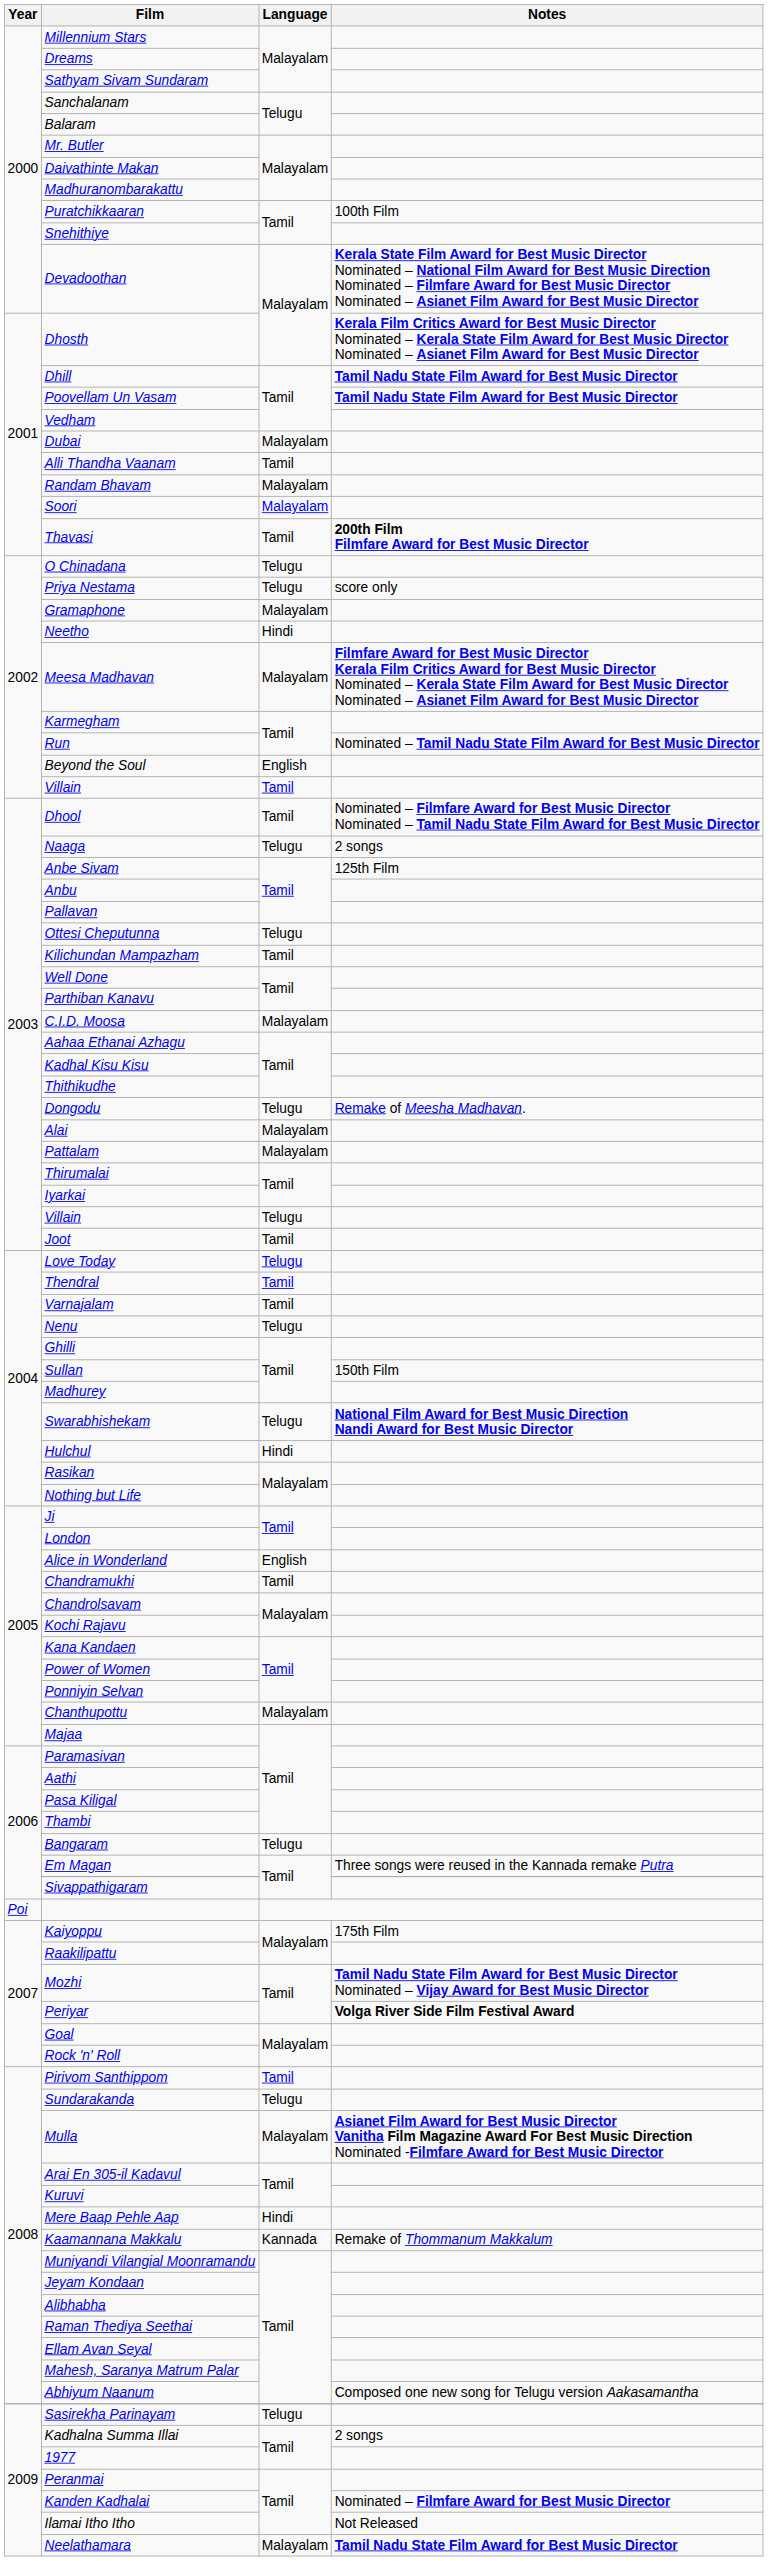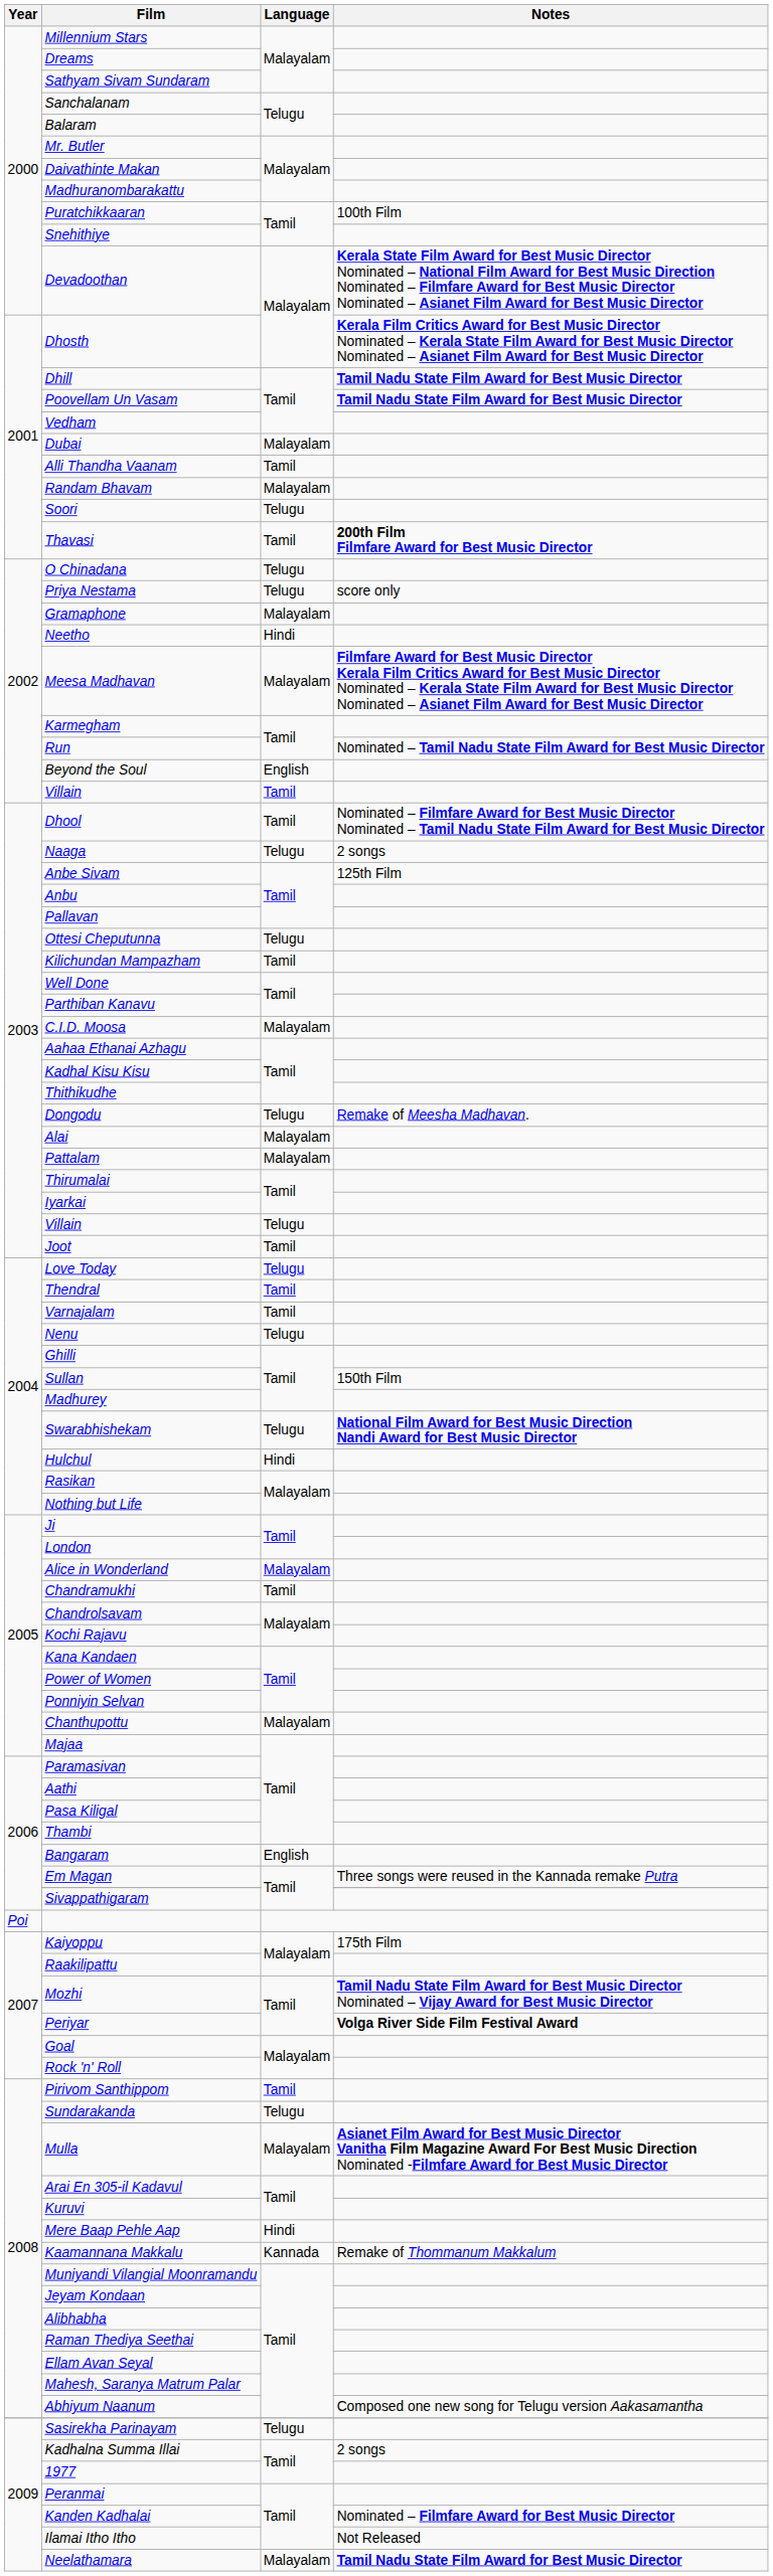 <table class="wikitable sortable">
 <tr>
 <th>Year</th>
 <th>Film</th>
 <th>Language</th>
 <th>Notes</th>
 </tr>
 <tr>
 <td rowspan="11">2000</td>
 <td><em><a href='#'>Millennium Stars</a></em></td>
 <td rowspan="3">Malayalam</td>
 <td></td>
 </tr>
 <tr>
 <td><em><a href='#'>Dreams</a></em></td>
 <td></td>
 </tr>
 <tr>
 <td><em><a href='#'>Sathyam Sivam Sundaram</a></em></td>
 <td></td>
 </tr>
 <tr>
 <td><em>Sanchalanam</em></td>
 <td rowspan="2">Telugu</td>
 <td></td>
 </tr>
 <tr>
 <td><em>Balaram</em></td>
 <td></td>
 </tr>
 <tr>
 <td><em><a href='#'>Mr. Butler</a></em></td>
 <td rowspan="3">Malayalam</td>
 <td></td>
 </tr>
 <tr>
 <td><em><a href='#'>Daivathinte Makan</a></em></td>
 <td></td>
 </tr>
 <tr>
 <td><em><a href='#'>Madhuranombarakattu</a></em></td>
 <td></td>
 </tr>
 <tr>
 <td><em><a href='#'>Puratchikkaaran</a></em></td>
 <td rowspan="2">Tamil</td>
 <td>100th Film</td>
 </tr>
 <tr>
 <td><em><a href='#'>Snehithiye</a></em></td>
 <td></td>
 </tr>
 <tr>
 <td><em><a href='#'>Devadoothan</a></em></td>
 <td rowspan="2">Malayalam</td>
 <td><strong><a href='#'>Kerala State Film Award for Best Music Director</a></strong> <br> Nominated – <strong><a href='#'>National Film Award for Best Music Direction</a></strong> <br> Nominated – <strong><a href='#'>Filmfare Award for Best Music Director</a></strong> <br> Nominated – <strong><a href='#'>Asianet Film Award for Best Music Director</a></strong></td>
 </tr>
 <tr>
 <td rowspan="9">2001</td>
 <td><em><a href='#'>Dhosth</a></em></td>
 <td><strong><a href='#'>Kerala Film Critics Award for Best Music Director</a></strong> <br> Nominated – <strong><a href='#'>Kerala State Film Award for Best Music Director</a></strong> <br> Nominated – <strong><a href='#'>Asianet Film Award for Best Music Director</a></strong></td>
 </tr>
 <tr>
 <td><em><a href='#'>Dhill</a></em></td>
 <td rowspan="3">Tamil</td>
 <td><strong><a href='#'>Tamil Nadu State Film Award for Best Music Director</a></strong></td>
 </tr>
 <tr>
 <td><em><a href='#'>Poovellam Un Vasam</a></em></td>
 <td><strong><a href='#'>Tamil Nadu State Film Award for Best Music Director</a></strong></td>
 </tr>
 <tr>
 <td><em><a href='#'>Vedham</a></em></td>
 <td></td>
 </tr>
 <tr>
 <td><em><a href='#'>Dubai</a></em></td>
 <td>Malayalam</td>
 <td></td>
 </tr>
 <tr>
 <td><em><a href='#'>Alli Thandha Vaanam</a></em></td>
 <td>Tamil</td>
 <td></td>
 </tr>
 <tr>
 <td><em><a href='#'>Randam Bhavam</a></em></td>
 <td>Malayalam</td>
 <td></td>
 </tr>
 <tr>
 <td><em><a href='#'>Soori</a></em></td>
-<td><a href='#'>Malayalam</a></td>
+<td>Telugu</td>
 <td></td>
 </tr>
 <tr>
 <td><em><a href='#'>Thavasi</a></em></td>
 <td>Tamil</td>
 <td><strong>200th Film<br><a href='#'>Filmfare Award for Best Music Director</a></strong></td>
 </tr>
 <tr>
 <td rowspan="09">2002</td>
 <td><em><a href='#'>O Chinadana</a></em></td>
 <td>Telugu</td>
 <td></td>
 </tr>
 <tr>
 <td><em><a href='#'>Priya Nestama</a></em></td>
 <td>Telugu</td>
 <td>score only</td>
 </tr>
 <tr>
 <td><em><a href='#'>Gramaphone</a></em></td>
 <td>Malayalam</td>
 <td></td>
 </tr>
 <tr>
 <td><em><a href='#'>Neetho</a></em></td>
 <td>Hindi</td>
 <td></td>
 </tr>
 <tr>
 <td><em><a href='#'>Meesa Madhavan</a></em></td>
 <td>Malayalam</td>
 <td><strong><a href='#'>Filmfare Award for Best Music Director</a></strong> <br> <strong><a href='#'>Kerala Film Critics Award for Best Music Director</a></strong> <br> Nominated – <strong><a href='#'>Kerala State Film Award for Best Music Director</a></strong> <br> Nominated – <strong><a href='#'>Asianet Film Award for Best Music Director</a></strong></td>
 </tr>
 <tr>
 <td><em><a href='#'>Karmegham</a></em></td>
 <td rowspan="2">Tamil</td>
 <td></td>
 </tr>
 <tr>
 <td><em><a href='#'>Run</a></em></td>
 <td>Nominated – <strong><a href='#'>Tamil Nadu State Film Award for Best Music Director</a></strong></td>
 </tr>
 <tr>
 <td><em>Beyond the Soul</em></td>
 <td>English</td>
 <td></td>
 </tr>
 <tr>
 <td><em><a href='#'>Villain</a></em></td>
 <td><a href='#'>Tamil</a></td>
 <td></td>
 </tr>
 <tr>
 <td rowspan="20">2003</td>
 <td><em><a href='#'>Dhool</a></em></td>
 <td>Tamil</td>
 <td>Nominated – <strong><a href='#'>Filmfare Award for Best Music Director</a></strong> <br>Nominated – <strong><a href='#'>Tamil Nadu State Film Award for Best Music Director</a></strong></td>
 </tr>
 <tr>
 <td><em><a href='#'>Naaga</a></em></td>
 <td>Telugu</td>
 <td>2 songs</td>
 </tr>
 <tr>
 <td><em><a href='#'>Anbe Sivam</a></em></td>
 <td rowspan="3"><a href='#'>Tamil</a></td>
 <td>125th Film</td>
 </tr>
 <tr>
 <td><em><a href='#'>Anbu</a></em></td>
 <td></td>
 </tr>
 <tr>
 <td><em><a href='#'>Pallavan</a></em></td>
 <td></td>
 </tr>
 <tr>
 <td><em><a href='#'>Ottesi Cheputunna</a></em></td>
 <td>Telugu</td>
 <td></td>
 </tr>
 <tr>
 <td><em><a href='#'>Kilichundan Mampazham</a></em></td>
 <td>Tamil</td>
 <td></td>
 </tr>
 <tr>
 <td><em><a href='#'>Well Done</a></em></td>
 <td rowspan="2">Tamil</td>
 <td></td>
 </tr>
 <tr>
 <td><em><a href='#'>Parthiban Kanavu</a></em></td>
 <td></td>
 </tr>
 <tr>
 <td><em><a href='#'>C.I.D. Moosa</a></em></td>
 <td>Malayalam</td>
 <td></td>
 </tr>
 <tr>
 <td><em><a href='#'>Aahaa Ethanai Azhagu</a></em></td>
 <td rowspan="3">Tamil</td>
 <td></td>
 </tr>
 <tr>
 <td><em><a href='#'>Kadhal Kisu Kisu</a></em></td>
 <td></td>
 </tr>
 <tr>
 <td><em><a href='#'>Thithikudhe</a></em></td>
 <td></td>
 </tr>
 <tr>
 <td><em><a href='#'>Dongodu</a></em></td>
 <td>Telugu</td>
 <td><a href='#'>Remake</a> of <em><a href='#'>Meesha Madhavan</a></em>.</td>
 </tr>
 <tr>
 <td><em><a href='#'>Alai</a></em></td>
 <td>Malayalam</td>
 <td></td>
 </tr>
 <tr>
 <td><em><a href='#'>Pattalam</a></em></td>
 <td>Malayalam</td>
 <td></td>
 </tr>
 <tr>
 <td><em><a href='#'>Thirumalai</a></em></td>
 <td rowspan="2">Tamil</td>
 <td></td>
 </tr>
 <tr>
 <td><em><a href='#'>Iyarkai</a></em></td>
 <td></td>
 </tr>
 <tr>
 <td><em><a href='#'>Villain</a></em></td>
 <td>Telugu</td>
 <td></td>
 </tr>
 <tr>
 <td><em><a href='#'>Joot</a></em></td>
 <td>Tamil</td>
 <td></td>
 </tr>
 <tr>
 <td rowspan="11">2004</td>
 <td><em><a href='#'>Love Today</a></em></td>
 <td><a href='#'>Telugu</a></td>
 <td></td>
 </tr>
 <tr>
 <td><em><a href='#'>Thendral</a></em></td>
 <td><a href='#'>Tamil</a></td>
 <td></td>
 </tr>
 <tr>
 <td><em><a href='#'>Varnajalam</a></em></td>
 <td>Tamil</td>
 <td></td>
 </tr>
 <tr>
 <td><em><a href='#'>Nenu</a></em></td>
 <td>Telugu</td>
 <td></td>
 </tr>
 <tr>
 <td><em><a href='#'>Ghilli</a></em></td>
 <td rowspan="3">Tamil</td>
 <td></td>
 </tr>
 <tr>
 <td><em><a href='#'>Sullan</a></em></td>
 <td>150th Film</td>
 </tr>
 <tr>
 <td><em><a href='#'>Madhurey</a></em></td>
 <td></td>
 </tr>
 <tr>
 <td><em><a href='#'>Swarabhishekam</a></em></td>
 <td>Telugu</td>
 <td><strong><a href='#'>National Film Award for Best Music Direction</a></strong> <br> <strong><a href='#'>Nandi Award for Best Music Director</a></strong></td>
 </tr>
 <tr>
 <td><em><a href='#'>Hulchul</a></em></td>
 <td>Hindi</td>
 <td></td>
 </tr>
 <tr>
 <td><em><a href='#'>Rasikan</a></em></td>
 <td rowspan="2">Malayalam</td>
 <td></td>
 </tr>
 <tr>
 <td><em><a href='#'>Nothing but Life</a></em></td>
 <td></td>
 </tr>
 <tr>
 <td rowspan="11">2005</td>
 <td><em><a href='#'>Ji</a></em></td>
 <td rowspan="2"><a href='#'>Tamil</a></td>
 <td></td>
 </tr>
 <tr>
 <td><em><a href='#'>London</a></em></td>
 <td></td>
 </tr>
 <tr>
 <td><em><a href='#'>Alice in Wonderland</a></em></td>
-<td>English</td>
+<td><a href='#'>Malayalam</a></td>
 <td></td>
 </tr>
 <tr>
 <td><em><a href='#'>Chandramukhi</a></em></td>
 <td>Tamil</td>
 <td></td>
 </tr>
 <tr>
 <td><em><a href='#'>Chandrolsavam</a></em></td>
 <td rowspan="2">Malayalam</td>
 <td></td>
 </tr>
 <tr>
 <td><em><a href='#'>Kochi Rajavu</a></em></td>
 <td></td>
 </tr>
 <tr>
 <td><em><a href='#'>Kana Kandaen</a></em></td>
 <td rowspan="3"><a href='#'>Tamil</a></td>
 <td></td>
 </tr>
 <tr>
 <td><em><a href='#'>Power of Women</a></em></td>
 <td></td>
 </tr>
 <tr>
 <td><em><a href='#'>Ponniyin Selvan</a></em></td>
 <td></td>
 </tr>
 <tr>
 <td><em><a href='#'>Chanthupottu</a></em></td>
 <td>Malayalam</td>
 <td></td>
 </tr>
 <tr>
 <td><em><a href='#'>Majaa</a></em></td>
 <td rowspan="5">Tamil</td>
 <td></td>
 </tr>
 <tr>
 <td rowspan="8">2006</td>
 <td><em><a href='#'>Paramasivan</a></em></td>
 <td></td>
 </tr>
 <tr>
 <td><em><a href='#'>Aathi</a></em></td>
 <td></td>
 </tr>
 <tr>
 <td><em><a href='#'>Pasa Kiligal</a></em></td>
 <td></td>
 </tr>
 <tr>
 <td><em><a href='#'>Thambi</a></em></td>
 <td></td>
 </tr>
 <tr>
 <td><em><a href='#'>Bangaram</a></em></td>
-<td>Telugu</td>
+<td>English</td>
 <td></td>
 </tr>
 <tr>
 <td><em><a href='#'>Em Magan</a></em></td>
 <td rowspan="3">Tamil</td>
 <td>Three songs were reused in the Kannada remake <em><a href='#'>Putra</a></em></td>
 </tr>
 <tr>
 </tr>
 <tr>
 <td><em><a href='#'>Sivappathigaram</a></em></td>
 <td></td>
 </tr>
 <tr>
 <td><em><a href='#'>Poi</a></em></td>
 <td></td>
 </tr>
 <tr>
 <td rowspan="06">2007</td>
 <td><em><a href='#'>Kaiyoppu</a></em></td>
 <td rowspan="2">Malayalam</td>
 <td>175th Film</td>
 </tr>
 <tr>
 <td><em><a href='#'>Raakilipattu</a></em></td>
 <td></td>
 </tr>
 <tr>
 <td><em><a href='#'>Mozhi</a></em></td>
 <td rowspan="2">Tamil</td>
 <td><strong><a href='#'>Tamil Nadu State Film Award for Best Music Director</a></strong> <br> Nominated – <strong><a href='#'>Vijay Award for Best Music Director</a></strong></td>
 </tr>
 <tr>
 <td><em><a href='#'>Periyar</a></em></td>
 <td><strong>Volga River Side Film Festival Award</strong></td>
 </tr>
 <tr>
 <td><em><a href='#'>Goal</a></em></td>
 <td rowspan="2">Malayalam</td>
 <td></td>
 </tr>
 <tr>
 <td><em><a href='#'>Rock 'n' Roll</a></em></td>
 <td></td>
 </tr>
 <tr>
 <td rowspan="14">2008</td>
 <td><em><a href='#'>Pirivom Santhippom</a></em></td>
 <td><a href='#'>Tamil</a></td>
 <td></td>
 </tr>
 <tr>
 <td><em><a href='#'>Sundarakanda</a></em></td>
 <td>Telugu</td>
 <td></td>
 </tr>
 <tr>
 <td><em><a href='#'>Mulla</a></em></td>
 <td>Malayalam</td>
 <td><strong><a href='#'>Asianet Film Award for Best Music Director</a></strong> <br> <strong><a href='#'>Vanitha</a> Film Magazine Award For Best Music Direction</strong> <br> Nominated -<strong><a href='#'>Filmfare Award for Best Music Director</a></strong></td>
 </tr>
 <tr>
 <td><em><a href='#'>Arai En 305-il Kadavul</a></em></td>
 <td rowspan="2">Tamil</td>
 <td></td>
 </tr>
 <tr>
 <td><em><a href='#'>Kuruvi</a></em></td>
 <td></td>
 </tr>
 <tr>
 <td><em><a href='#'>Mere Baap Pehle Aap</a></em></td>
 <td>Hindi</td>
 <td></td>
 </tr>
 <tr>
 <td><em><a href='#'>Kaamannana Makkalu</a></em></td>
 <td>Kannada</td>
 <td>Remake of <em><a href='#'>Thommanum Makkalum</a></em></td>
 </tr>
 <tr>
 <td><em><a href='#'>Muniyandi Vilangial Moonramandu</a></em></td>
 <td rowspan="7">Tamil</td>
 <td></td>
 </tr>
 <tr>
 <td><em><a href='#'>Jeyam Kondaan</a></em></td>
 <td></td>
 </tr>
 <tr>
 <td><em><a href='#'>Alibhabha</a></em></td>
 <td></td>
 </tr>
 <tr>
 <td><em><a href='#'>Raman Thediya Seethai</a></em></td>
 <td></td>
 </tr>
 <tr>
 <td><em><a href='#'>Ellam Avan Seyal</a></em></td>
 <td></td>
 </tr>
 <tr>
 <td><em><a href='#'>Mahesh, Saranya Matrum Palar</a></em></td>
 <td></td>
 </tr>
 <tr>
 <td><em><a href='#'>Abhiyum Naanum</a></em></td>
 <td>Composed one new song for Telugu version <em>Aakasamantha</em></td>
 </tr>
 <tr>
 </tr>
 <tr>
 <td rowspan="07">2009</td>
 <td><em><a href='#'>Sasirekha Parinayam</a></em></td>
 <td>Telugu</td>
 <td></td>
 </tr>
 <tr>
 <td><em>Kadhalna Summa Illai</em></td>
 <td rowspan="2">Tamil</td>
 <td>2 songs</td>
 </tr>
 <tr>
 <td><em><a href='#'>1977</a></em></td>
 <td></td>
 </tr>
 <tr>
 <td><em><a href='#'>Peranmai</a></em></td>
 <td rowspan="3">Tamil</td>
 <td></td>
 </tr>
 <tr>
 <td><em><a href='#'>Kanden Kadhalai</a></em></td>
 <td>Nominated – <strong><a href='#'>Filmfare Award for Best Music Director</a></strong></td>
 </tr>
 <tr>
 <td><em>Ilamai Itho Itho</em></td>
 <td>Not Released</td>
 </tr>
 <tr>
 <td><em><a href='#'>Neelathamara</a></em></td>
 <td>Malayalam</td>
 <td><strong><a href='#'>Tamil Nadu State Film Award for Best Music Director</a></strong></td>
 </tr>
 </table>
